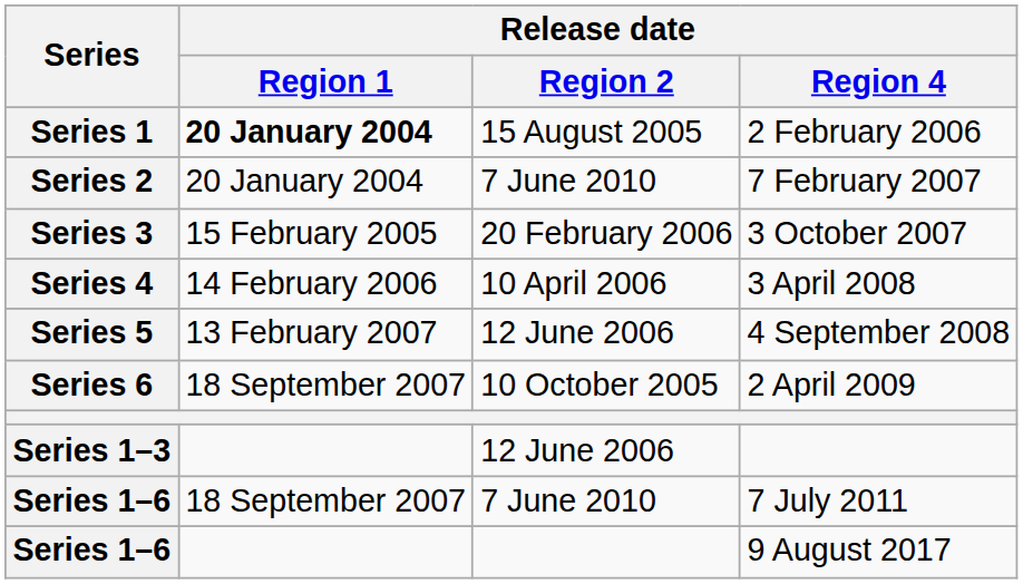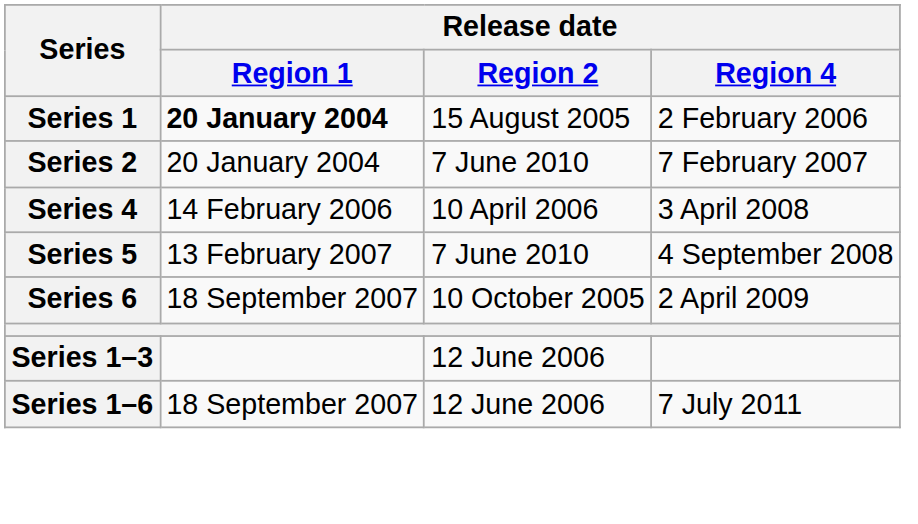 <table class="wikitable"|>
 <tr>
 <th rowspan="2">Series</th>
 <th colspan="3">Release date</th>
 </tr>
 <tr>
 <th><a href='#'>Region 1</a></th>
 <th><a href='#'>Region 2</a></th>
 <th><a href='#'>Region 4</a></th>
 </tr>
 <tr>
 <th scope="row">Series 1</th>
 <td><strong>20 January 2004</strong></td>
 <td>15 August 2005</td>
 <td>2 February 2006</td>
 </tr>
 <tr>
 <th scope="row">Series 2</th>
 <td>20 January 2004</td>
 <td>7 June 2010</td>
 <td>7 February 2007</td>
 </tr>
 <tr>
-<th scope="row">Series 3</th>
-<td>15 February 2005</td>
-<td>20 February 2006</td>
-<td>3 October 2007</td>
-</tr>
-<tr>
 <th scope="row">Series 4</th>
 <td>14 February 2006</td>
 <td>10 April 2006</td>
 <td>3 April 2008</td>
 </tr>
 <tr>
 <th scope="row">Series 5</th>
 <td>13 February 2007</td>
-<td>12 June 2006</td>
+<td>7 June 2010</td>
 <td>4 September 2008</td>
 </tr>
 <tr>
 <th scope="row">Series 6</th>
 <td>18 September 2007</td>
 <td>10 October 2005</td>
 <td>2 April 2009</td>
 </tr>
 <tr>
 <th colspan="4"></th>
 </tr>
 <tr>
 <th scope="row">Series 1–3</th>
 <td></td>
 <td>12 June 2006</td>
 <td></td>
 </tr>
 <tr>
 <th scope="row">Series 1–6</th>
 <td>18 September 2007</td>
-<td>7 June 2010</td>
+<td>12 June 2006</td>
 <td>7 July 2011</td>
 </tr>
-<tr>
-<th scope="row">Series 1–6 </th>
-<td></td>
-<td></td>
-<td>9 August 2017</td>
-</tr>
 </table>
